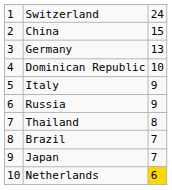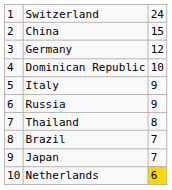 <table class="wikitable">
 <tr>
 <td>1</td>
 <td>Switzerland</td>
 <td>24</td>
 </tr>
 <tr>
 <td>2</td>
 <td>China</td>
 <td>15</td>
 </tr>
 <tr>
 <td>3</td>
 <td>Germany</td>
-<td>13</td>
+<td>12</td>
 </tr>
 <tr>
 <td>4</td>
 <td>Dominican Republic</td>
 <td>10</td>
 </tr>
 <tr>
 <td>5</td>
 <td>Italy</td>
 <td>9</td>
 </tr>
 <tr>
 <td>6</td>
 <td>Russia</td>
 <td>9</td>
 </tr>
 <tr>
 <td>7</td>
 <td>Thailand</td>
 <td>8</td>
 </tr>
 <tr>
 <td>8</td>
 <td>Brazil</td>
 <td>7</td>
 </tr>
 <tr>
 <td>9</td>
 <td>Japan</td>
 <td>7</td>
 </tr>
 <tr>
 <td>10</td>
 <td>Netherlands</td>
 <td style="background: gold;">6</td>
 </tr>
 </table>
